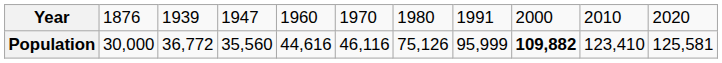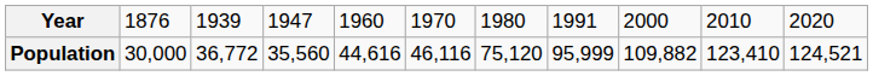 <table class="wikitable">
 <tr>
 <th>Year</th>
 <td>1876</td>
 <td>1939</td>
 <td>1947</td>
 <td>1960</td>
 <td>1970</td>
 <td>1980</td>
 <td>1991</td>
 <td>2000</td>
 <td>2010</td>
 <td>2020</td>
 </tr>
 <tr>
 <th>Population</th>
 <td>30,000</td>
 <td>36,772</td>
 <td>35,560</td>
 <td>44,616</td>
 <td>46,116</td>
-<td>75,126</td>
+<td>75,120</td>
 <td>95,999</td>
-<td><strong>109,882</strong></td>
+<td>109,882</td>
 <td>123,410</td>
-<td>125,581</td>
+<td>124,521</td>
 </tr>
 </table>
